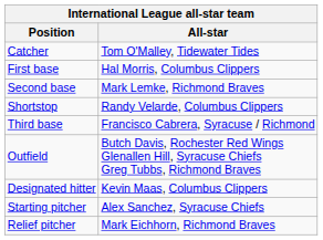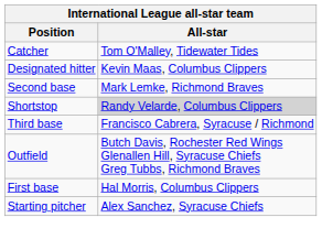 <table class="wikitable">
 <tr>
 <th colspan="2">International League all-star team</th>
 </tr>
 <tr>
 <th>Position</th>
 <th>All-star</th>
 </tr>
 <tr>
 <td><a href='#'>Catcher</a></td>
 <td><a href='#'>Tom O'Malley</a>, <a href='#'>Tidewater Tides</a></td>
 </tr>
 <tr>
-<td><a href='#'>First base</a></td>
-<td><a href='#'>Hal Morris</a>, <a href='#'>Columbus Clippers</a></td>
+<td><a href='#'>Designated hitter</a></td>
+<td><a href='#'>Kevin Maas</a>, <a href='#'>Columbus Clippers</a></td>
 </tr>
 <tr>
 <td><a href='#'>Second base</a></td>
 <td><a href='#'>Mark Lemke</a>, <a href='#'>Richmond Braves</a></td>
 </tr>
 <tr>
 <td><a href='#'>Shortstop</a></td>
-<td><a href='#'>Randy Velarde</a>, <a href='#'>Columbus Clippers</a></td>
+<td style="background: lightgrey;"><a href='#'>Randy Velarde</a>, <a href='#'>Columbus Clippers</a></td>
 </tr>
 <tr>
 <td><a href='#'>Third base</a></td>
 <td><a href='#'>Francisco Cabrera</a>, <a href='#'>Syracuse</a> / <a href='#'>Richmond</a></td>
 </tr>
 <tr>
 <td><a href='#'>Outfield</a></td>
 <td><a href='#'>Butch Davis</a>, <a href='#'>Rochester Red Wings</a> <br> <a href='#'>Glenallen Hill</a>, <a href='#'>Syracuse Chiefs</a> <br> <a href='#'>Greg Tubbs</a>, <a href='#'>Richmond Braves</a></td>
 </tr>
 <tr>
-<td><a href='#'>Designated hitter</a></td>
-<td><a href='#'>Kevin Maas</a>, <a href='#'>Columbus Clippers</a></td>
+<td><a href='#'>First base</a></td>
+<td><a href='#'>Hal Morris</a>, <a href='#'>Columbus Clippers</a></td>
 </tr>
 <tr>
 <td><a href='#'>Starting pitcher</a></td>
 <td><a href='#'>Alex Sanchez</a>, <a href='#'>Syracuse Chiefs</a></td>
 </tr>
-<tr>
-<td><a href='#'>Relief pitcher</a></td>
-<td><a href='#'>Mark Eichhorn</a>, <a href='#'>Richmond Braves</a></td>
-</tr>
 </table>
